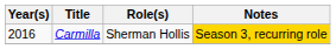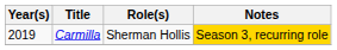 <table class="wikitable sortable">
 <tr>
 <th scope="col">Year(s)</th>
 <th scope="col">Title</th>
 <th scope="col">Role(s)</th>
 <th scope="col" class="unsortable">Notes</th>
 </tr>
 <tr>
-<td>2016</td>
+<td>2019</td>
 <td><em><a href='#'>Carmilla</a></em></td>
 <td>Sherman Hollis</td>
 <td style="background: gold;">Season 3, recurring role</td>
 </tr>
 <tr>
 </tr>
 </table>
